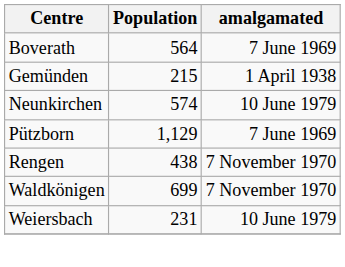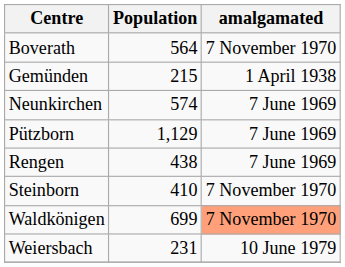 <table class="wikitable" |>
 <tr>
 <th>Centre</th>
 <th>Population</th>
 <th>amalgamated</th>
 </tr>
 <tr>
 <td>Boverath</td>
 <td align="right">564</td>
-<td align="right">7 June 1969</td>
+<td align="right">7 November 1970</td>
 </tr>
 <tr>
 <td>Gemünden</td>
 <td align="right">215</td>
 <td align="right">1 April 1938</td>
 </tr>
 <tr>
 <td>Neunkirchen</td>
 <td align="right">574</td>
-<td align="right">10 June 1979</td>
+<td align="right">7 June 1969</td>
 </tr>
 <tr>
 <td>Pützborn</td>
 <td align="right">1,129</td>
 <td align="right">7 June 1969</td>
 </tr>
 <tr>
 <td>Rengen</td>
 <td align="right">438</td>
+<td align="right">7 June 1969</td>
+</tr>
+<tr>
+<td>Steinborn</td>
+<td align="right">410</td>
 <td align="right">7 November 1970</td>
 </tr>
 <tr>
 <td>Waldkönigen</td>
 <td align="right">699</td>
-<td align="right">7 November 1970</td>
+<td align="right" style="background: lightsalmon;">7 November 1970</td>
 </tr>
 <tr>
 <td>Weiersbach</td>
 <td align="right">231</td>
 <td align="right">10 June 1979</td>
 </tr>
 <tr>
 </tr>
 </table>
